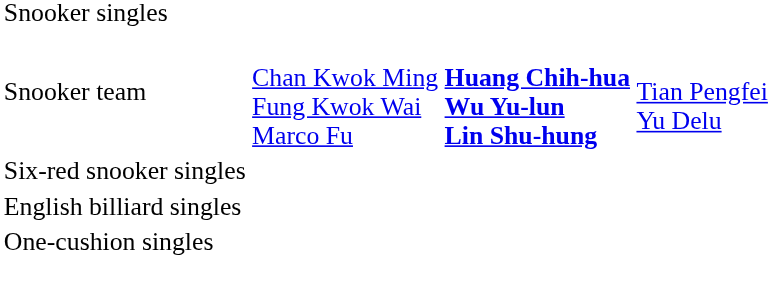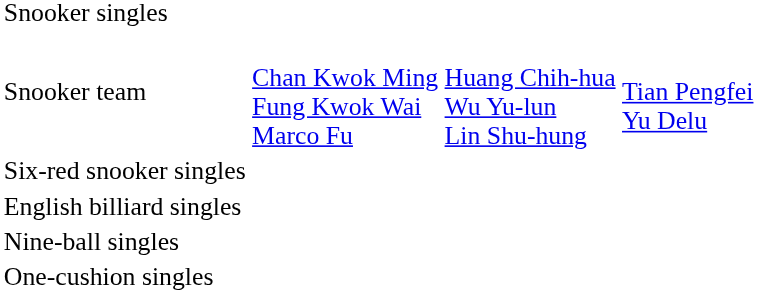 <table>
 <tr>
 <td>Snooker singles <br></td>
 <td></td>
 <td></td>
 <td></td>
 </tr>
 <tr>
 <td>Snooker team <br></td>
 <td><br><a href='#'>Chan Kwok Ming</a><br><a href='#'>Fung Kwok Wai</a><br><a href='#'>Marco Fu</a></td>
-<td><strong><br><a href='#'>Huang Chih-hua</a><br><a href='#'>Wu Yu-lun</a><br><a href='#'>Lin Shu-hung</a></strong></td>
+<td><br><a href='#'>Huang Chih-hua</a><br><a href='#'>Wu Yu-lun</a><br><a href='#'>Lin Shu-hung</a></td>
 <td><br><a href='#'>Tian Pengfei</a><br><a href='#'>Yu Delu</a></td>
 </tr>
 <tr>
 <td>Six-red snooker singles<br></td>
 <td></td>
 <td></td>
 <td></td>
 </tr>
 <tr>
 <td>English billiard singles<br></td>
 <td></td>
 <td></td>
 <td></td>
 </tr>
 <tr>
+<td>Nine-ball singles <br></td>
+<td></td>
+<td></td>
+<td></td>
+</tr>
+<tr>
 <td>One-cushion singles<br></td>
 <td></td>
 <td></td>
 <td></td>
 </tr>
 </table>
